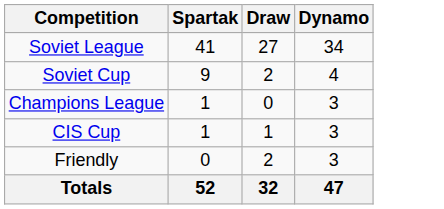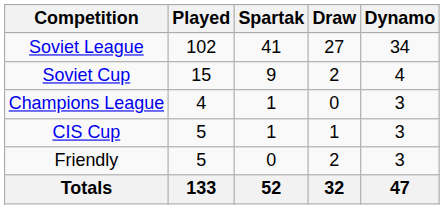 <table class="wikitable" bgcolor="#f7f8ff" style="text-align:center">
 <tr>
 <th>Competition</th>
+<th>Played</th>
 <th>Spartak</th>
 <th>Draw</th>
 <th>Dynamo</th>
 </tr>
 <tr>
 <td><a href='#'>Soviet League</a></td>
+<td>102</td>
 <td>41</td>
 <td>27</td>
 <td>34</td>
 </tr>
 <tr>
 <td><a href='#'>Soviet Cup</a></td>
+<td>15</td>
 <td>9</td>
 <td>2</td>
 <td>4</td>
 </tr>
 <tr>
 <td><a href='#'>Champions League</a></td>
+<td>4</td>
 <td>1</td>
 <td>0</td>
 <td>3</td>
 </tr>
 <tr>
 <td><a href='#'>CIS Cup</a></td>
+<td>5</td>
 <td>1</td>
 <td>1</td>
 <td>3</td>
 </tr>
 <tr>
 <td>Friendly</td>
+<td>5</td>
 <td>0</td>
 <td>2</td>
 <td>3</td>
 </tr>
 <tr class="sortbottom">
 <th>Totals</th>
+<th>133</th>
 <th>52</th>
 <th>32</th>
 <th>47</th>
 </tr>
 </table>
